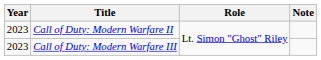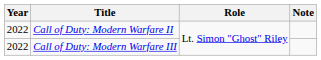 <table class="wikitable plainrowheaders sortable">
 <tr>
 <th>Year</th>
 <th>Title</th>
 <th>Role</th>
 <th>Note</th>
 </tr>
 <tr>
-<td>2023</td>
+<td>2022</td>
 <td><em><a href='#'>Call of Duty: Modern Warfare II</a></em></td>
 <td rowspan=2>Lt. <a href='#'>Simon "Ghost" Riley</a></td>
 <td></td>
 </tr>
 <tr>
-<td>2023</td>
+<td>2022</td>
 <td><em><a href='#'>Call of Duty: Modern Warfare III</a></td>
 <td></td>
 </tr>
 </table>
